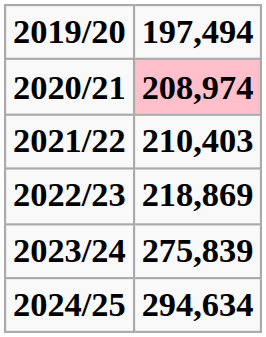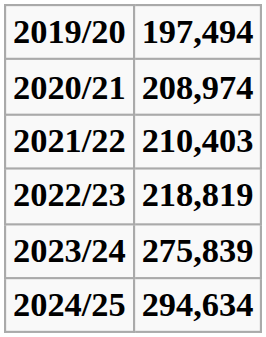 <table class="wikitable">
 <tr>
 <td><strong>2019/20</strong></td>
 <td><strong>197,494</strong></td>
 </tr>
 <tr>
 <td><strong>2020/21</strong></td>
-<td style="background: pink;"><strong>208,974</strong></td>
+<td><strong>208,974</strong></td>
 </tr>
 <tr>
 <td><strong>2021/22</strong></td>
 <td><strong>210,403</strong></td>
 </tr>
 <tr>
 <td><strong>2022/23</strong></td>
-<td><strong>218,869</strong></td>
+<td><strong>218,819</strong></td>
 </tr>
 <tr>
 <td><strong>2023/24</strong></td>
 <td><strong>275,839</strong></td>
 </tr>
 <tr>
 <td><strong>2024/25</strong></td>
 <td><strong>294,634</strong></td>
 </tr>
 </table>
